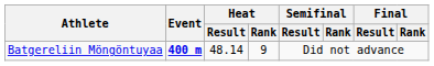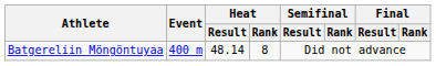 <table class=wikitable style="font-size:90%">
 <tr>
 <th rowspan="2">Athlete</th>
 <th rowspan="2">Event</th>
 <th colspan="2">Heat</th>
 <th colspan="2">Semifinal</th>
 <th colspan="2">Final</th>
 </tr>
 <tr style="font-size:95%">
 <th>Result</th>
 <th>Rank</th>
 <th>Result</th>
 <th>Rank</th>
 <th>Result</th>
 <th>Rank</th>
 </tr>
 <tr align=center>
 <td align=left><a href='#'>Batgereliin Möngöntuyaa</a></td>
-<td align=left><strong><a href='#'>400 m</a></strong></td>
+<td align=left><a href='#'>400 m</a></td>
 <td>48.14</td>
-<td>9</td>
+<td>8</td>
 <td colspan=4>Did not advance</td>
 </tr>
 </table>
